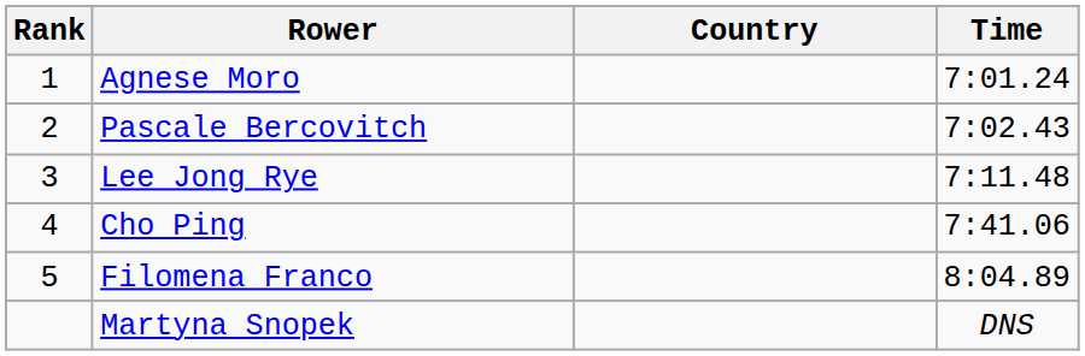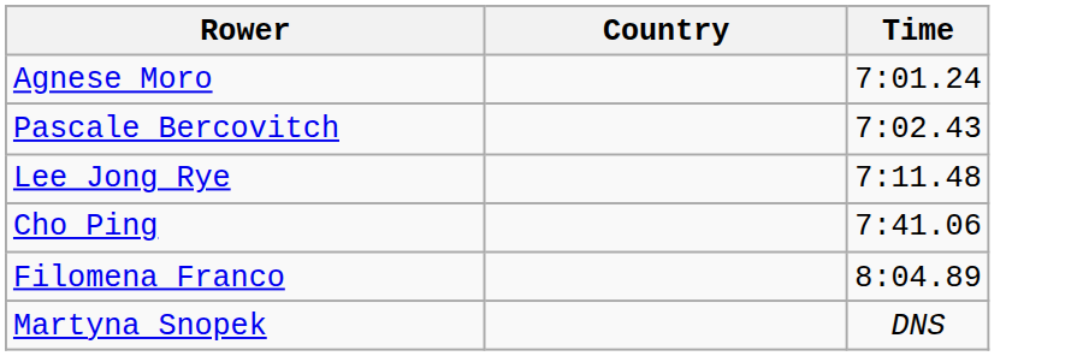 <table class="wikitable" style="text-align:center">
 <tr>
-<th>Rank</th>
 <th width=200>Rower</th>
 <th width=150>Country</th>
 <th width=5em>Time</th>
 </tr>
 <tr>
-<td>1</td>
 <td align=left><a href='#'>Agnese Moro</a></td>
 <td align=left></td>
 <td>7:01.24</td>
 </tr>
 <tr>
-<td>2</td>
 <td align=left><a href='#'>Pascale Bercovitch</a></td>
 <td align=left></td>
 <td>7:02.43</td>
 </tr>
 <tr>
-<td>3</td>
 <td align=left><a href='#'>Lee Jong Rye</a></td>
 <td align=left></td>
 <td>7:11.48</td>
 </tr>
 <tr>
-<td>4</td>
 <td align=left><a href='#'>Cho Ping</a></td>
 <td align=left></td>
 <td>7:41.06</td>
 </tr>
 <tr>
-<td>5</td>
 <td align=left><a href='#'>Filomena Franco</a></td>
 <td align=left></td>
 <td>8:04.89</td>
 </tr>
 <tr>
-<td></td>
 <td align=left><a href='#'>Martyna Snopek</a></td>
 <td align=left></td>
 <td><em>DNS</em></td>
 </tr>
 </table>
